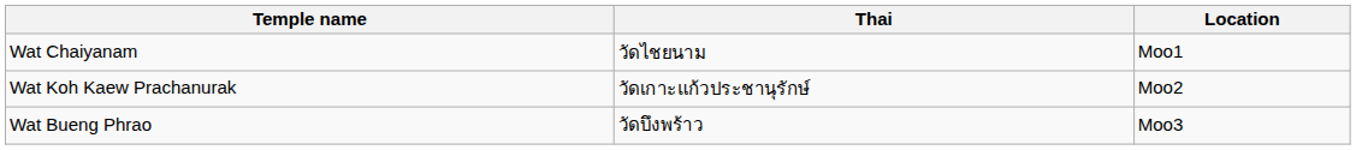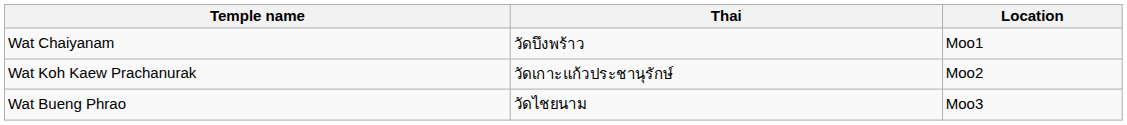 <table class="wikitable" style="width:60%;">
 <tr>
 <th>Temple name</th>
 <th>Thai</th>
 <th>Location</th>
 </tr>
 <tr>
 <td>Wat Chaiyanam</td>
-<td>วัดไชยนาม</td>
+<td>วัดบึงพร้าว</td>
 <td>Moo1</td>
 </tr>
 <tr>
 <td>Wat Koh Kaew Prachanurak</td>
 <td>วัดเกาะแก้วประชานุรักษ์</td>
 <td>Moo2</td>
 </tr>
 <tr>
 <td>Wat Bueng Phrao</td>
-<td>วัดบึงพร้าว</td>
+<td>วัดไชยนาม</td>
 <td>Moo3</td>
 </tr>
 </table>
